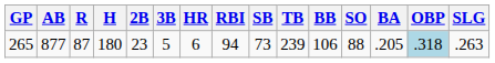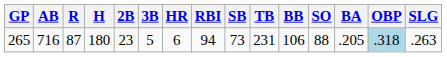 <table class="wikitable">
 <tr>
 <th><a href='#'>GP</a></th>
 <th><a href='#'>AB</a></th>
 <th><a href='#'>R</a></th>
 <th><a href='#'>H</a></th>
 <th><a href='#'>2B</a></th>
 <th><a href='#'>3B</a></th>
 <th><a href='#'>HR</a></th>
 <th><a href='#'>RBI</a></th>
 <th><a href='#'>SB</a></th>
 <th><a href='#'>TB</a></th>
 <th><a href='#'>BB</a></th>
 <th><a href='#'>SO</a></th>
 <th><a href='#'>BA</a></th>
 <th><a href='#'>OBP</a></th>
 <th><a href='#'>SLG</a></th>
 </tr>
 <tr align=center>
 <td>265</td>
-<td>877</td>
+<td>716</td>
 <td>87</td>
 <td>180</td>
 <td>23</td>
 <td>5</td>
 <td>6</td>
 <td>94</td>
 <td>73</td>
-<td>239</td>
+<td>231</td>
 <td>106</td>
 <td>88</td>
 <td>.205</td>
 <td style="background: lightblue;">.318</td>
 <td>.263</td>
 </tr>
 </table>
